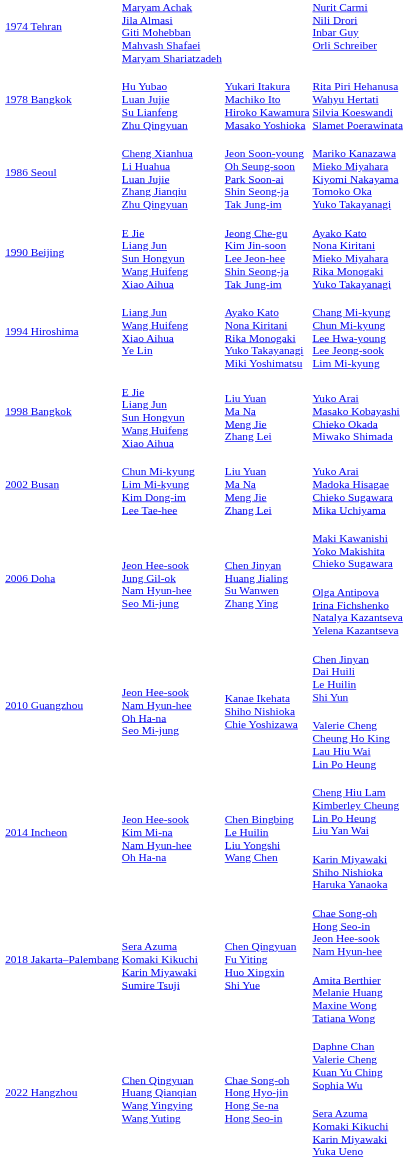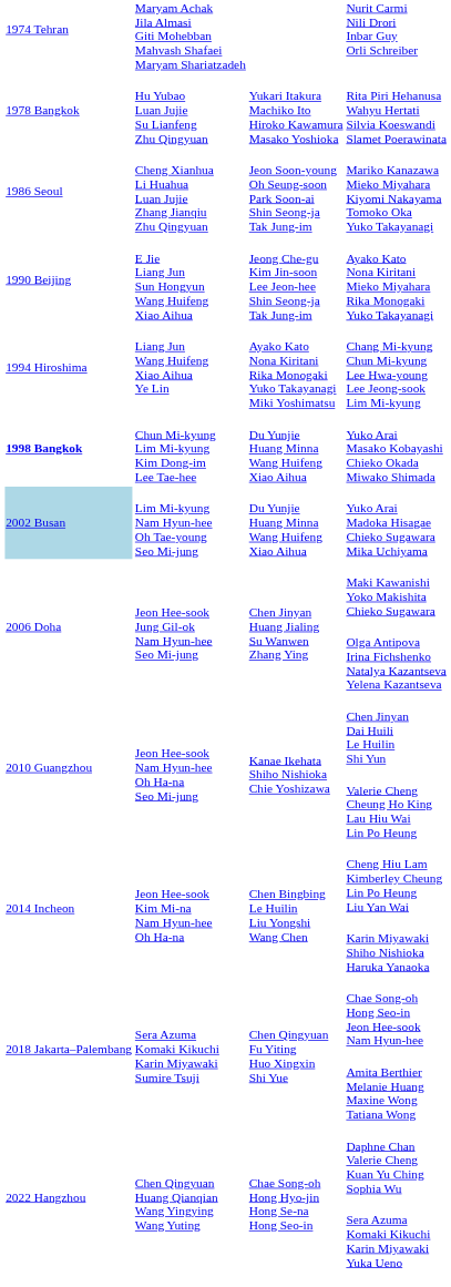 <table>
 <tr>
 <td><a href='#'>1974 Tehran</a></td>
 <td><br><a href='#'>Maryam Achak</a><br><a href='#'>Jila Almasi</a><br><a href='#'>Giti Mohebban</a><br><a href='#'>Mahvash Shafaei</a><br><a href='#'>Maryam Shariatzadeh</a></td>
 <td valign=top></td>
 <td valign=top><br><a href='#'>Nurit Carmi</a><br><a href='#'>Nili Drori</a><br><a href='#'>Inbar Guy</a><br><a href='#'>Orli Schreiber</a></td>
 </tr>
 <tr>
 <td><a href='#'>1978 Bangkok</a></td>
 <td><br><a href='#'>Hu Yubao</a><br><a href='#'>Luan Jujie</a><br><a href='#'>Su Lianfeng</a><br><a href='#'>Zhu Qingyuan</a></td>
 <td><br><a href='#'>Yukari Itakura</a><br><a href='#'>Machiko Ito</a><br><a href='#'>Hiroko Kawamura</a><br><a href='#'>Masako Yoshioka</a></td>
 <td><br><a href='#'>Rita Piri Hehanusa</a><br><a href='#'>Wahyu Hertati</a><br><a href='#'>Silvia Koeswandi</a><br><a href='#'>Slamet Poerawinata</a></td>
 </tr>
 <tr>
 <td><a href='#'>1986 Seoul</a></td>
 <td><br><a href='#'>Cheng Xianhua</a><br><a href='#'>Li Huahua</a><br><a href='#'>Luan Jujie</a><br><a href='#'>Zhang Jianqiu</a><br><a href='#'>Zhu Qingyuan</a></td>
 <td><br><a href='#'>Jeon Soon-young</a><br><a href='#'>Oh Seung-soon</a><br><a href='#'>Park Soon-ai</a><br><a href='#'>Shin Seong-ja</a><br><a href='#'>Tak Jung-im</a></td>
 <td><br><a href='#'>Mariko Kanazawa</a><br><a href='#'>Mieko Miyahara</a><br><a href='#'>Kiyomi Nakayama</a><br><a href='#'>Tomoko Oka</a><br><a href='#'>Yuko Takayanagi</a></td>
 </tr>
 <tr>
 <td><a href='#'>1990 Beijing</a></td>
 <td><br><a href='#'>E Jie</a><br><a href='#'>Liang Jun</a><br><a href='#'>Sun Hongyun</a><br><a href='#'>Wang Huifeng</a><br><a href='#'>Xiao Aihua</a></td>
 <td><br><a href='#'>Jeong Che-gu</a><br><a href='#'>Kim Jin-soon</a><br><a href='#'>Lee Jeon-hee</a><br><a href='#'>Shin Seong-ja</a><br><a href='#'>Tak Jung-im</a></td>
 <td><br><a href='#'>Ayako Kato</a><br><a href='#'>Nona Kiritani</a><br><a href='#'>Mieko Miyahara</a><br><a href='#'>Rika Monogaki</a><br><a href='#'>Yuko Takayanagi</a></td>
 </tr>
 <tr>
 <td><a href='#'>1994 Hiroshima</a></td>
 <td valign=top><br><a href='#'>Liang Jun</a><br><a href='#'>Wang Huifeng</a><br><a href='#'>Xiao Aihua</a><br><a href='#'>Ye Lin</a></td>
 <td><br><a href='#'>Ayako Kato</a><br><a href='#'>Nona Kiritani</a><br><a href='#'>Rika Monogaki</a><br><a href='#'>Yuko Takayanagi</a><br><a href='#'>Miki Yoshimatsu</a></td>
 <td><br><a href='#'>Chang Mi-kyung</a><br><a href='#'>Chun Mi-kyung</a><br><a href='#'>Lee Hwa-young</a><br><a href='#'>Lee Jeong-sook</a><br><a href='#'>Lim Mi-kyung</a></td>
 </tr>
 <tr>
-<td><a href='#'>1998 Bangkok</a></td>
-<td><br><a href='#'>E Jie</a><br><a href='#'>Liang Jun</a><br><a href='#'>Sun Hongyun</a><br><a href='#'>Wang Huifeng</a><br><a href='#'>Xiao Aihua</a></td>
-<td><br><a href='#'>Liu Yuan</a><br><a href='#'>Ma Na</a><br><a href='#'>Meng Jie</a><br><a href='#'>Zhang Lei</a></td>
+<td><strong><a href='#'>1998 Bangkok</a></strong></td>
+<td><br><a href='#'>Chun Mi-kyung</a><br><a href='#'>Lim Mi-kyung</a><br><a href='#'>Kim Dong-im</a><br><a href='#'>Lee Tae-hee</a></td>
+<td><br><a href='#'>Du Yunjie</a><br><a href='#'>Huang Minna</a><br><a href='#'>Wang Huifeng</a><br><a href='#'>Xiao Aihua</a></td>
 <td><br><a href='#'>Yuko Arai</a><br><a href='#'>Masako Kobayashi</a><br><a href='#'>Chieko Okada</a><br><a href='#'>Miwako Shimada</a></td>
 </tr>
 <tr>
-<td><a href='#'>2002 Busan</a></td>
-<td><br><a href='#'>Chun Mi-kyung</a><br><a href='#'>Lim Mi-kyung</a><br><a href='#'>Kim Dong-im</a><br><a href='#'>Lee Tae-hee</a></td>
-<td><br><a href='#'>Liu Yuan</a><br><a href='#'>Ma Na</a><br><a href='#'>Meng Jie</a><br><a href='#'>Zhang Lei</a></td>
+<td style="background: lightblue;"><a href='#'>2002 Busan</a></td>
+<td><br><a href='#'>Lim Mi-kyung</a><br><a href='#'>Nam Hyun-hee</a><br><a href='#'>Oh Tae-young</a><br><a href='#'>Seo Mi-jung</a></td>
+<td><br><a href='#'>Du Yunjie</a><br><a href='#'>Huang Minna</a><br><a href='#'>Wang Huifeng</a><br><a href='#'>Xiao Aihua</a></td>
 <td><br><a href='#'>Yuko Arai</a><br><a href='#'>Madoka Hisagae</a><br><a href='#'>Chieko Sugawara</a><br><a href='#'>Mika Uchiyama</a></td>
 </tr>
 <tr>
 <td rowspan=2><a href='#'>2006 Doha</a></td>
 <td rowspan=2><br><a href='#'>Jeon Hee-sook</a><br><a href='#'>Jung Gil-ok</a><br><a href='#'>Nam Hyun-hee</a><br><a href='#'>Seo Mi-jung</a></td>
 <td rowspan=2><br><a href='#'>Chen Jinyan</a><br><a href='#'>Huang Jialing</a><br><a href='#'>Su Wanwen</a><br><a href='#'>Zhang Ying</a></td>
 <td><br><a href='#'>Maki Kawanishi</a><br><a href='#'>Yoko Makishita</a><br><a href='#'>Chieko Sugawara</a></td>
 </tr>
 <tr>
 <td><br><a href='#'>Olga Antipova</a><br><a href='#'>Irina Fichshenko</a><br><a href='#'>Natalya Kazantseva</a><br> <a href='#'>Yelena Kazantseva</a></td>
 </tr>
 <tr>
 <td rowspan=2><a href='#'>2010 Guangzhou</a></td>
 <td rowspan=2><br><a href='#'>Jeon Hee-sook</a><br><a href='#'>Nam Hyun-hee</a><br><a href='#'>Oh Ha-na</a><br><a href='#'>Seo Mi-jung</a></td>
 <td rowspan=2><br><a href='#'>Kanae Ikehata</a><br><a href='#'>Shiho Nishioka</a><br><a href='#'>Chie Yoshizawa</a></td>
 <td><br><a href='#'>Chen Jinyan</a><br><a href='#'>Dai Huili</a><br><a href='#'>Le Huilin</a><br><a href='#'>Shi Yun</a></td>
 </tr>
 <tr>
 <td><br><a href='#'>Valerie Cheng</a><br><a href='#'>Cheung Ho King</a><br><a href='#'>Lau Hiu Wai</a><br><a href='#'>Lin Po Heung</a></td>
 </tr>
 <tr>
 <td rowspan=2><a href='#'>2014 Incheon</a></td>
 <td rowspan=2><br><a href='#'>Jeon Hee-sook</a><br><a href='#'>Kim Mi-na</a><br><a href='#'>Nam Hyun-hee</a><br><a href='#'>Oh Ha-na</a></td>
 <td rowspan=2><br><a href='#'>Chen Bingbing</a><br><a href='#'>Le Huilin</a><br><a href='#'>Liu Yongshi</a><br><a href='#'>Wang Chen</a></td>
 <td><br><a href='#'>Cheng Hiu Lam</a><br><a href='#'>Kimberley Cheung</a><br><a href='#'>Lin Po Heung</a><br><a href='#'>Liu Yan Wai</a></td>
 </tr>
 <tr>
 <td><br><a href='#'>Karin Miyawaki</a><br><a href='#'>Shiho Nishioka</a><br><a href='#'>Haruka Yanaoka</a></td>
 </tr>
 <tr>
 <td rowspan=2><a href='#'>2018 Jakarta–Palembang</a></td>
 <td rowspan=2><br><a href='#'>Sera Azuma</a><br><a href='#'>Komaki Kikuchi</a><br><a href='#'>Karin Miyawaki</a><br><a href='#'>Sumire Tsuji</a></td>
 <td rowspan=2><br><a href='#'>Chen Qingyuan</a><br><a href='#'>Fu Yiting</a><br><a href='#'>Huo Xingxin</a><br><a href='#'>Shi Yue</a></td>
 <td><br><a href='#'>Chae Song-oh</a><br><a href='#'>Hong Seo-in</a><br><a href='#'>Jeon Hee-sook</a><br><a href='#'>Nam Hyun-hee</a></td>
 </tr>
 <tr>
 <td><br><a href='#'>Amita Berthier</a><br><a href='#'>Melanie Huang</a><br><a href='#'>Maxine Wong</a><br><a href='#'>Tatiana Wong</a></td>
 </tr>
 <tr>
 <td rowspan=2><a href='#'>2022 Hangzhou</a></td>
 <td rowspan=2><br><a href='#'>Chen Qingyuan</a><br><a href='#'>Huang Qianqian</a><br><a href='#'>Wang Yingying</a><br><a href='#'>Wang Yuting</a></td>
 <td rowspan=2><br><a href='#'>Chae Song-oh</a><br><a href='#'>Hong Hyo-jin</a><br><a href='#'>Hong Se-na</a><br><a href='#'>Hong Seo-in</a></td>
 <td><br><a href='#'>Daphne Chan</a><br><a href='#'>Valerie Cheng</a><br><a href='#'>Kuan Yu Ching</a><br><a href='#'>Sophia Wu</a></td>
 </tr>
 <tr>
 <td><br><a href='#'>Sera Azuma</a><br><a href='#'>Komaki Kikuchi</a><br><a href='#'>Karin Miyawaki</a><br><a href='#'>Yuka Ueno</a></td>
 </tr>
 </table>
